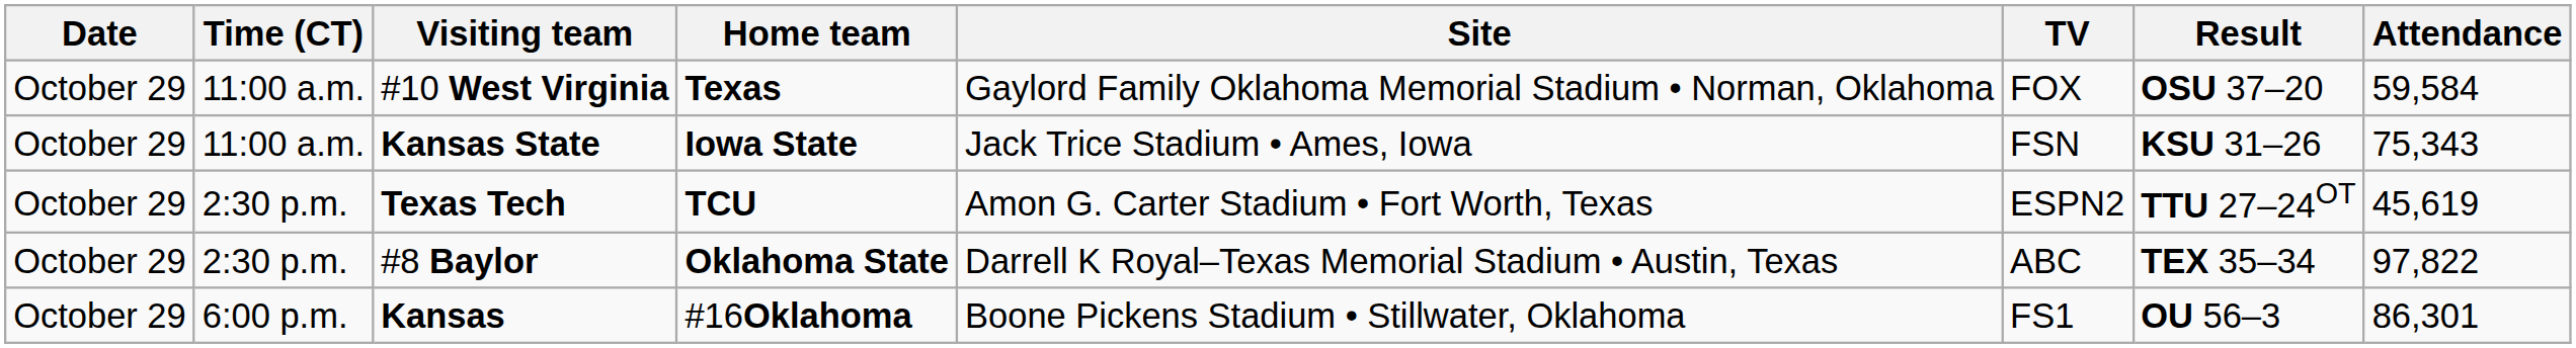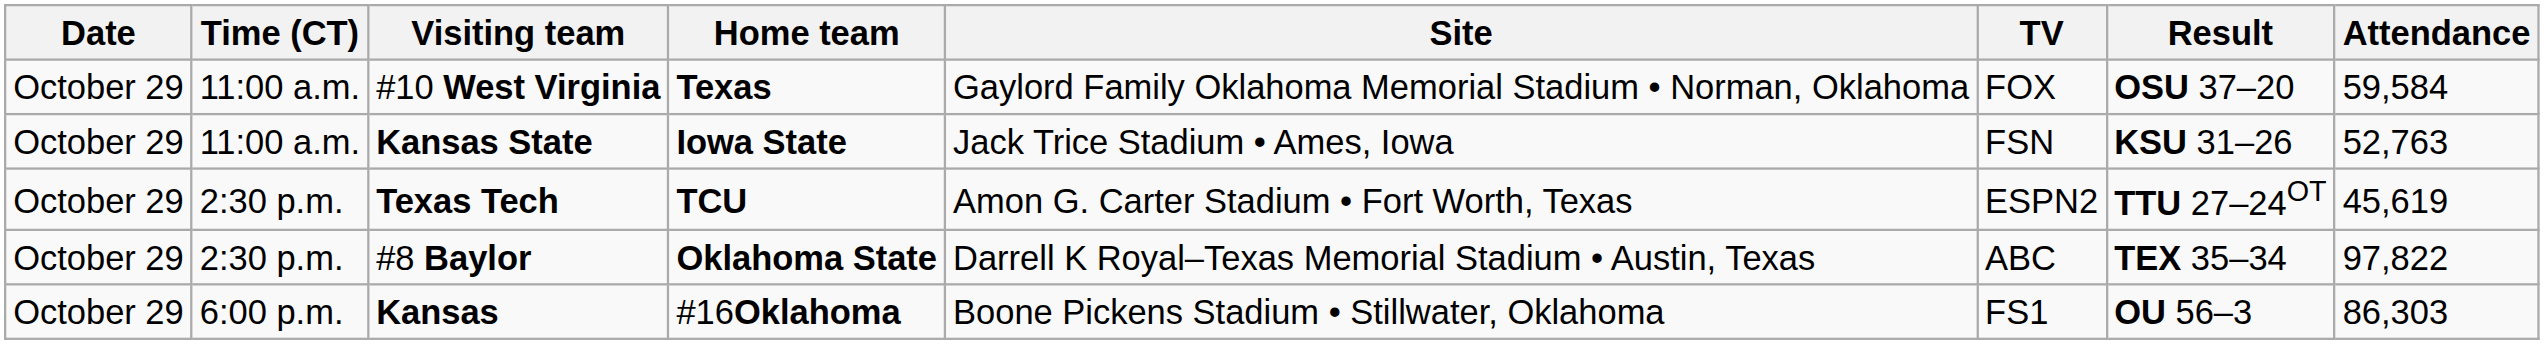 <table class="wikitable" style="font-size:95%;">
 <tr>
 <th>Date</th>
 <th>Time (CT)</th>
 <th>Visiting team</th>
 <th>Home team</th>
 <th>Site</th>
 <th>TV</th>
 <th>Result</th>
 <th>Attendance</th>
 </tr>
 <tr bgcolor=>
 <td>October 29</td>
 <td>11:00 a.m.</td>
 <td>#10 <strong>West Virginia</strong></td>
 <td><strong>Texas</strong></td>
 <td>Gaylord Family Oklahoma Memorial Stadium • Norman, Oklahoma</td>
 <td>FOX</td>
 <td><strong>OSU</strong> 37–20</td>
 <td>59,584</td>
 </tr>
 <tr bgcolor=>
 <td>October 29</td>
 <td>11:00 a.m.</td>
 <td><strong>Kansas State</strong></td>
 <td><strong>Iowa State</strong></td>
 <td>Jack Trice Stadium • Ames, Iowa</td>
 <td>FSN</td>
 <td><strong>KSU</strong> 31–26</td>
-<td>75,343</td>
+<td>52,763</td>
 </tr>
 <tr bgcolor=>
 <td>October 29</td>
 <td>2:30 p.m.</td>
 <td><strong>Texas Tech</strong></td>
 <td><strong>TCU</strong></td>
 <td>Amon G. Carter Stadium • Fort Worth, Texas</td>
 <td>ESPN2</td>
 <td><strong>TTU</strong> 27–24<sup>OT</sup></td>
 <td>45,619</td>
 </tr>
 <tr bgcolor=>
 <td>October 29</td>
 <td>2:30 p.m.</td>
 <td>#8 <strong>Baylor</strong></td>
 <td><strong>Oklahoma State</strong></td>
 <td>Darrell K Royal–Texas Memorial Stadium • Austin, Texas</td>
 <td>ABC</td>
 <td><strong>TEX</strong> 35–34</td>
 <td>97,822</td>
 </tr>
 <tr bgcolor=>
 <td>October 29</td>
 <td>6:00 p.m.</td>
 <td><strong>Kansas</strong></td>
 <td>#16<strong>Oklahoma</strong></td>
 <td>Boone Pickens Stadium • Stillwater, Oklahoma</td>
 <td>FS1</td>
 <td><strong>OU</strong> 56–3</td>
-<td>86,301</td>
+<td>86,303</td>
 </tr>
 </table>
